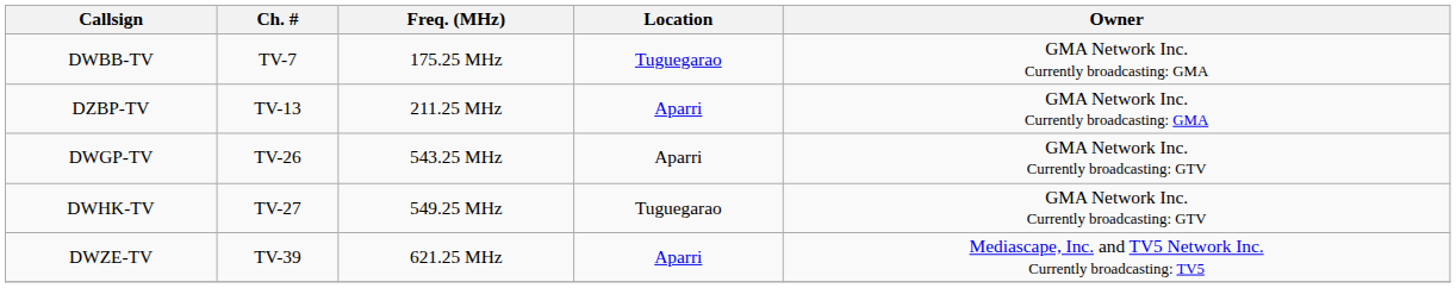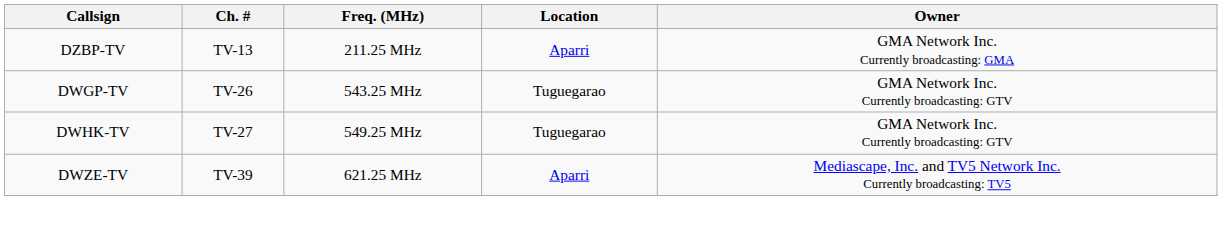 <table class="wikitable" style="width:100%; text-align:center;">
 <tr>
 <th>Callsign</th>
 <th>Ch. #</th>
 <th>Freq. (MHz)</th>
 <th>Location</th>
 <th>Owner</th>
-</tr>
-<tr>
-<td>DWBB-TV</td>
-<td>TV-7</td>
-<td>175.25 MHz</td>
-<td><a href='#'>Tuguegarao</a></td>
-<td>GMA Network Inc.<br><small>Currently broadcasting: GMA</small></td>
 </tr>
 <tr>
 <td>DZBP-TV</td>
 <td>TV-13</td>
 <td>211.25 MHz</td>
 <td><a href='#'>Aparri</a></td>
 <td>GMA Network Inc.<br><small>Currently broadcasting: <a href='#'>GMA</a></small></td>
 </tr>
 <tr>
 <td>DWGP-TV</td>
 <td>TV-26</td>
 <td>543.25 MHz</td>
-<td>Aparri</td>
+<td>Tuguegarao</td>
 <td>GMA Network Inc.<br><small>Currently broadcasting: GTV</small></td>
 </tr>
 <tr>
 <td>DWHK-TV</td>
 <td>TV-27</td>
 <td>549.25 MHz</td>
 <td>Tuguegarao</td>
 <td>GMA Network Inc.<br><small>Currently broadcasting: GTV</small></td>
 </tr>
 <tr>
 <td>DWZE-TV</td>
 <td>TV-39</td>
 <td>621.25 MHz</td>
 <td><a href='#'>Aparri</a></td>
 <td><a href='#'>Mediascape, Inc.</a> and <a href='#'>TV5 Network Inc.</a> <br><small>Currently broadcasting: <a href='#'>TV5</a></small></td>
 </tr>
 <tr>
 </tr>
 </table>
